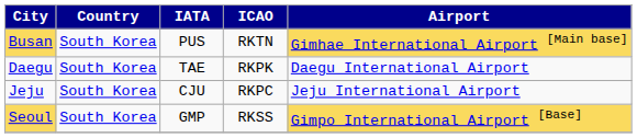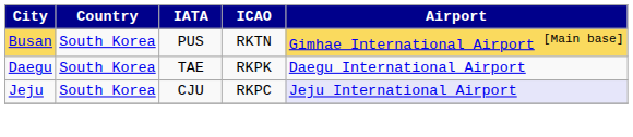 <table class="sortable wikitable toccolours">
 <tr>
 <th style="background:darkblue; color:white;">City</th>
 <th style="background:darkblue; color:white;">Country</th>
 <th style="background:darkblue; color:white; width:50px;">IATA</th>
 <th style="background:darkblue; color:white; width:50px;">ICAO</th>
 <th style="background:darkblue; color:white;">Airport</th>
 </tr>
 <tr>
 <td style="background:#fada5e;"><a href='#'>Busan</a></td>
 <td><a href='#'>South Korea</a></td>
 <td align=center>PUS</td>
 <td align=center>RKTN</td>
 <td style="background:#fada5e;"><a href='#'>Gimhae International Airport</a> <sup>[Main base]</sup></td>
 </tr>
 <tr>
 <td><a href='#'>Daegu</a></td>
 <td><a href='#'>South Korea</a></td>
 <td align=center>TAE</td>
 <td align=center>RKPK</td>
 <td><a href='#'>Daegu International Airport</a></td>
 </tr>
 <tr>
 <td><a href='#'>Jeju</a></td>
 <td><a href='#'>South Korea</a></td>
 <td align=center>CJU</td>
 <td align=center>RKPC</td>
-<td><a href='#'>Jeju International Airport</a></td>
-</tr>
-<tr>
-<td style="background:#fada5e;"><a href='#'>Seoul</a></td>
-<td><a href='#'>South Korea</a></td>
-<td align=center>GMP</td>
-<td align=center>RKSS</td>
-<td style="background:#fada5e;"><a href='#'>Gimpo International Airport</a> <sup>[Base]</sup></td>
+<td style="background: lavender;"><a href='#'>Jeju International Airport</a></td>
 </tr>
 <tr>
 </tr>
 </table>
